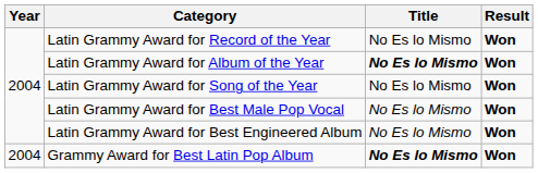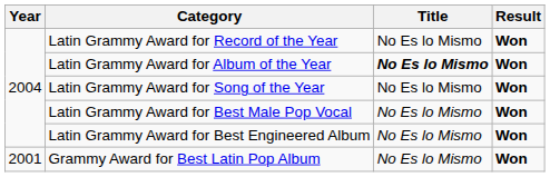 <table class="wikitable">
 <tr>
 <th align="left">Year</th>
 <th align="212">Category</th>
 <th align="left">Title</th>
 <th align="left">Result</th>
 </tr>
 <tr>
 <td align="left" rowspan=5>2004</td>
 <td align="left">Latin Grammy Award for <a href='#'>Record of the Year</a></td>
 <td align="left">No Es lo Mismo</td>
 <td align="left"><strong>Won</strong></td>
 </tr>
 <tr>
 <td align="left">Latin Grammy Award for <a href='#'>Album of the Year</a></td>
 <td align="left"><strong><em>No Es lo Mismo</em></strong></td>
 <td align="left"><strong>Won</strong></td>
 </tr>
 <tr>
 <td align="left">Latin Grammy Award for <a href='#'>Song of the Year</a></td>
 <td align="left">No Es lo Mismo</td>
 <td align="left"><strong>Won</strong></td>
 </tr>
 <tr>
 <td align="left">Latin Grammy Award for <a href='#'>Best Male Pop Vocal</a></td>
 <td align="left"><em>No Es lo Mismo</em></td>
 <td align="left"><strong>Won</strong></td>
 </tr>
 <tr>
 <td align="left">Latin Grammy Award for Best Engineered Album</td>
 <td align="left"><em>No Es lo Mismo</em></td>
 <td align="left"><strong>Won</strong></td>
 </tr>
 <tr>
-<td align="left">2004</td>
+<td align="left">2001</td>
 <td align="left">Grammy Award for <a href='#'>Best Latin Pop Album</a></td>
-<td align="left"><strong><em>No Es lo Mismo</em></strong></td>
+<td align="left"><em>No Es lo Mismo</em></td>
 <td align="left"><strong>Won</strong></td>
 </tr>
 </table>
